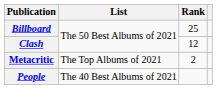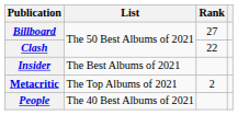 <table class="wikitable sortable plainrowheaders">
 <tr>
 <th scope="col">Publication</th>
 <th scope="col" class="unsortable">List</th>
 <th scope="col">Rank</th>
 <th scope="col" class="unsortable"></th>
 </tr>
 <tr>
 <th scope="row"><em><a href='#'>Billboard</a></em></th>
 <td rowspan="2">The 50 Best Albums of 2021</td>
-<td style="text-align: center;">25</td>
+<td style="text-align: center;">27</td>
 <td style="text-align: center;"></td>
 </tr>
 <tr>
 <th scope="row"><em><a href='#'>Clash</a></em></th>
-<td style="text-align: center;">12</td>
+<td style="text-align: center;">22</td>
 <td style="text-align: center;"></td>
+</tr>
+<tr>
+<th scope="row"><em><a href='#'>Insider</a></em></th>
+<td>The Best Albums of 2021</td>
+<td></td>
+<td></td>
 </tr>
 <tr>
 <th scope="row"><a href='#'>Metacritic</a></th>
 <td>The Top Albums of 2021</td>
 <td style="text-align: center;">2</td>
 <td style="text-align: center;"></td>
 </tr>
 <tr>
 <th scope="row"><a href='#'><em>People</em></a></th>
 <td>The 40 Best Albums of 2021</td>
 <td></td>
 <td></td>
 </tr>
 </table>
